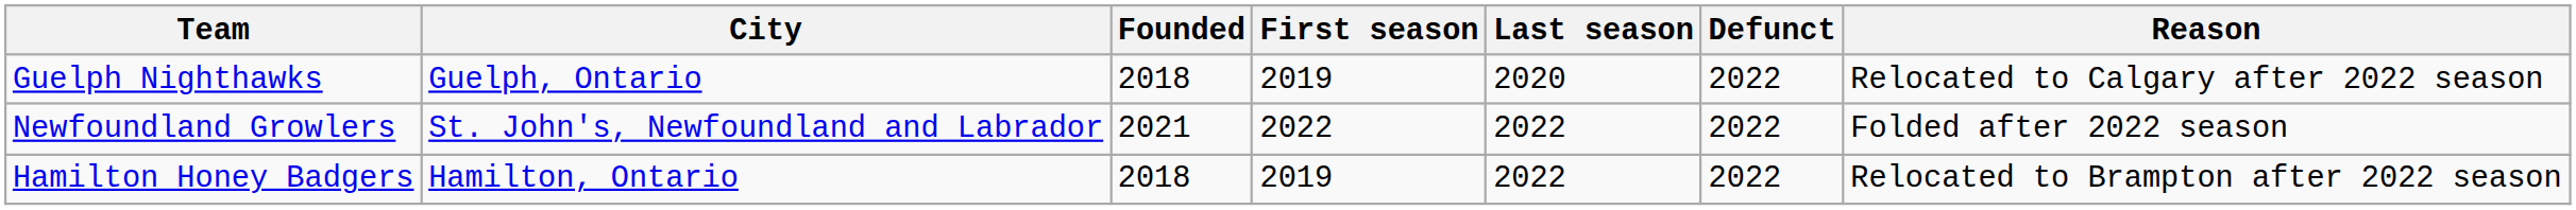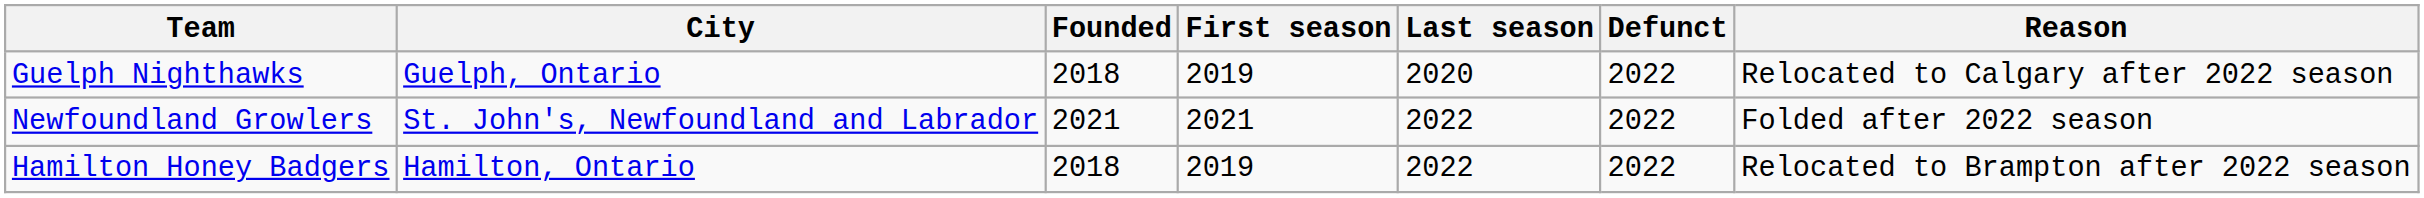 <table class="wikitable">
 <tr>
 <th scope="col">Team</th>
 <th scope="col">City</th>
 <th scope="col">Founded</th>
 <th scope="col">First season</th>
 <th scope="col">Last season</th>
 <th scope="col">Defunct</th>
 <th scope="col">Reason</th>
 </tr>
 <tr>
 <td scope="row"><a href='#'>Guelph Nighthawks</a></td>
 <td><a href='#'>Guelph, Ontario</a></td>
 <td>2018</td>
 <td>2019</td>
 <td>2020</td>
 <td>2022</td>
 <td>Relocated to Calgary after 2022 season</td>
 </tr>
 <tr>
 <td scope="row"><a href='#'>Newfoundland Growlers</a></td>
 <td><a href='#'>St. John's, Newfoundland and Labrador</a></td>
 <td>2021</td>
-<td>2022</td>
+<td>2021</td>
 <td>2022</td>
 <td>2022</td>
 <td>Folded after 2022 season</td>
 </tr>
 <tr>
 <td scope="row"><a href='#'>Hamilton Honey Badgers</a></td>
 <td><a href='#'>Hamilton, Ontario</a></td>
 <td>2018</td>
 <td>2019</td>
 <td>2022</td>
 <td>2022</td>
 <td>Relocated to Brampton after 2022 season</td>
 </tr>
 </table>
